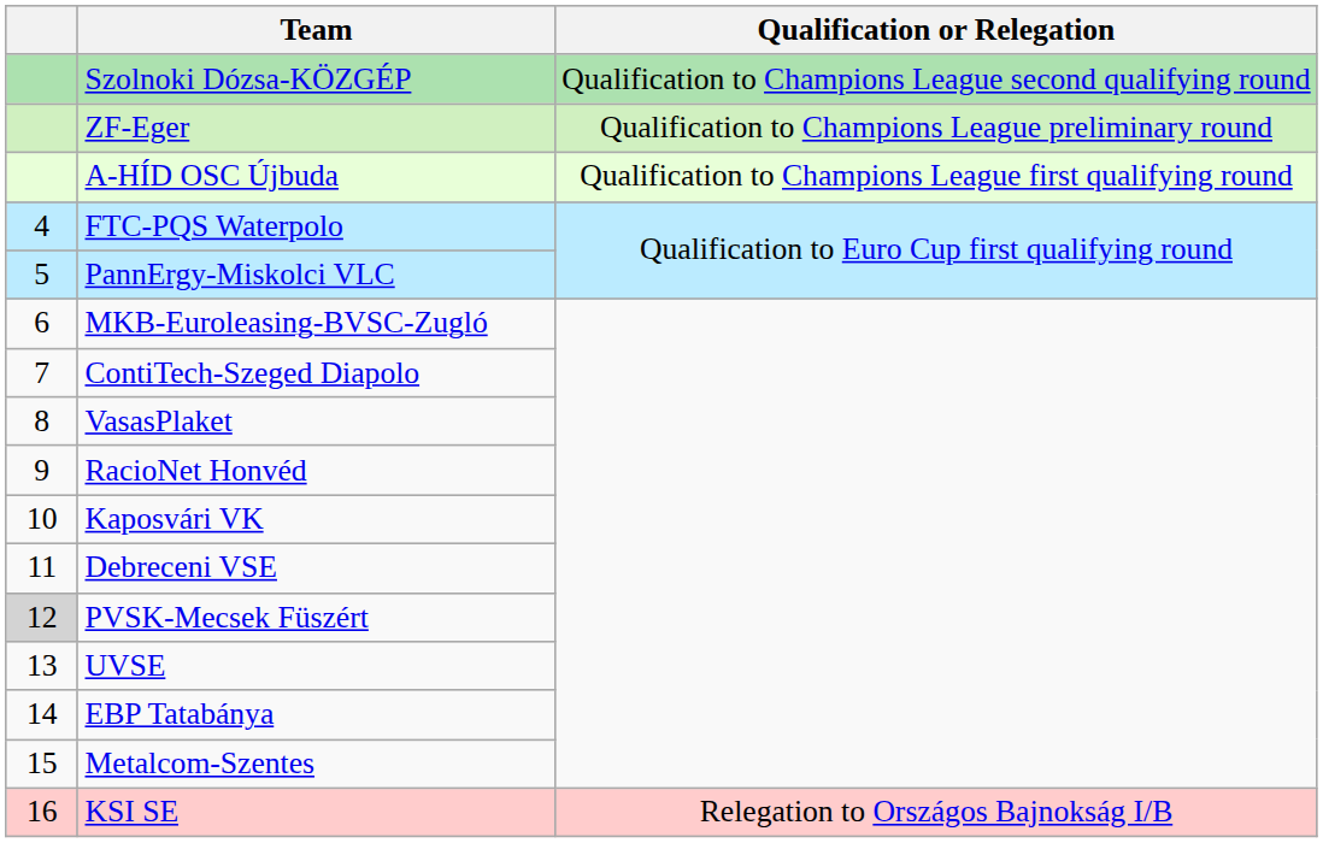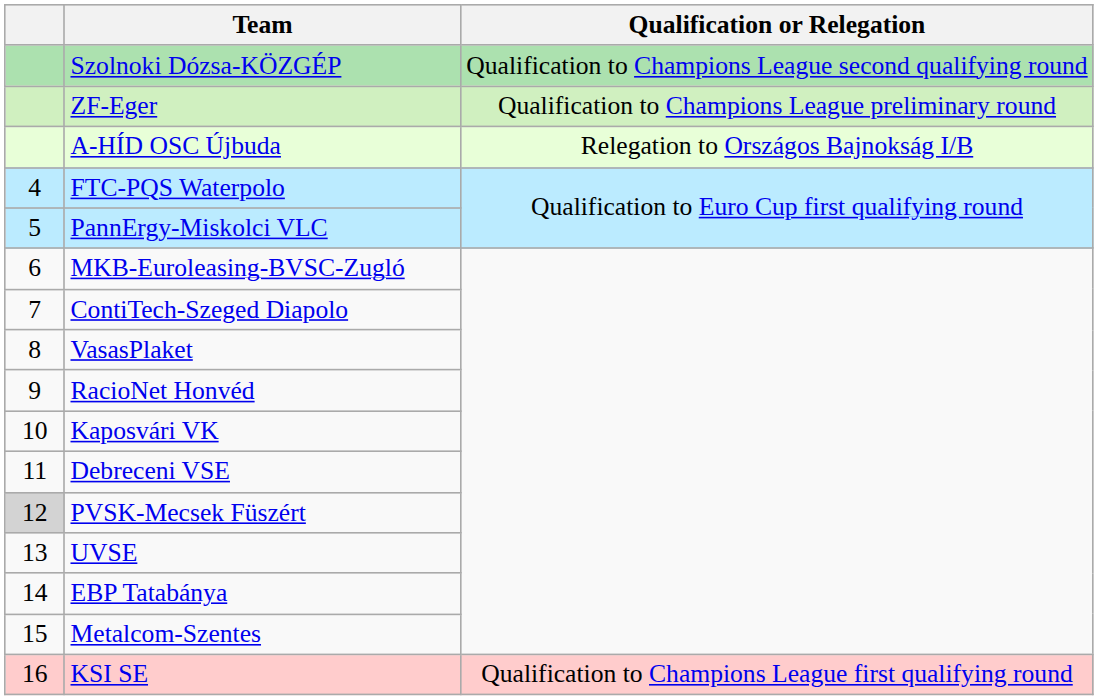 <table class="wikitable" style="text-align: center;">
 <tr>
 <th width=30></th>
 <th width=240>Team</th>
 <th>Qualification or Relegation</th>
 </tr>
 <tr bgcolor="#ACE1AF">
 <td></td>
 <td align=left> <a href='#'>Szolnoki Dózsa-KÖZGÉP</a></td>
 <td>Qualification to <a href='#'>Champions League second qualifying round</a></td>
 </tr>
 <tr bgcolor="#D0F0C0">
 <td></td>
 <td align=left> <a href='#'>ZF-Eger</a></td>
 <td>Qualification to <a href='#'>Champions League preliminary round</a></td>
 </tr>
 <tr bgcolor="#E8FFD8">
 <td></td>
 <td align=left> <a href='#'>A-HÍD OSC Újbuda</a></td>
-<td>Qualification to <a href='#'>Champions League first qualifying round</a></td>
+<td>Relegation to <a href='#'>Országos Bajnokság I/B</a></td>
 </tr>
 <tr bgcolor="#BBEBFF">
 <td>4</td>
 <td align="left"> <a href='#'>FTC-PQS Waterpolo</a></td>
 <td rowspan="2">Qualification to <a href='#'>Euro Cup first qualifying round</a></td>
 </tr>
 <tr bgcolor="#BBEBFF">
 <td>5</td>
 <td align="left"> <a href='#'>PannErgy-Miskolci VLC</a></td>
 </tr>
 <tr>
 <td>6</td>
 <td align="left"> <a href='#'>MKB-Euroleasing-BVSC-Zugló</a></td>
 </tr>
 <tr>
 <td>7</td>
 <td align="left"> <a href='#'>ContiTech-Szeged Diapolo</a></td>
 </tr>
 <tr>
 <td>8</td>
 <td align="left"> <a href='#'>VasasPlaket</a></td>
 </tr>
 <tr>
 <td>9</td>
 <td align="left"> <a href='#'>RacioNet Honvéd</a></td>
 </tr>
 <tr>
 <td>10</td>
 <td align="left"> <a href='#'>Kaposvári VK</a></td>
 </tr>
 <tr>
 <td>11</td>
 <td align="left"> <a href='#'>Debreceni VSE</a></td>
 </tr>
 <tr>
 <td style="background: lightgrey;">12</td>
 <td align="left"> <a href='#'>PVSK-Mecsek Füszért</a></td>
 </tr>
 <tr>
 <td>13</td>
 <td align="left"> <a href='#'>UVSE</a></td>
 </tr>
 <tr>
 <td>14</td>
 <td align="left"> <a href='#'>EBP Tatabánya</a></td>
 </tr>
 <tr>
 <td>15</td>
 <td align="left"> <a href='#'>Metalcom-Szentes</a></td>
 </tr>
 <tr bgcolor="#FFCCCC">
 <td>16</td>
 <td align="left"> <a href='#'>KSI SE</a></td>
-<td>Relegation to <a href='#'>Országos Bajnokság I/B</a></td>
+<td>Qualification to <a href='#'>Champions League first qualifying round</a></td>
 </tr>
 </table>
